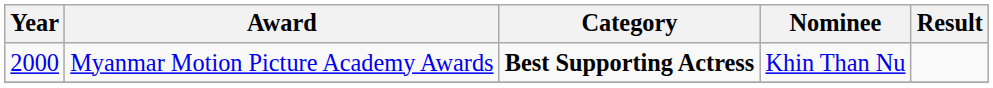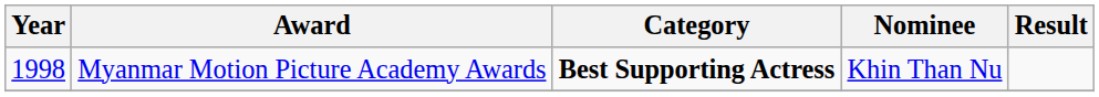 <table class="wikitable">
 <tr>
 <th>Year</th>
 <th>Award</th>
 <th>Category</th>
 <th>Nominee</th>
 <th>Result</th>
 </tr>
 <tr>
-<td><a href='#'>2000</a></td>
+<td><a href='#'>1998</a></td>
 <td><a href='#'>Myanmar Motion Picture Academy Awards</a></td>
 <td><strong>Best Supporting Actress</strong></td>
 <td><a href='#'>Khin Than Nu</a></td>
 <td></td>
 </tr>
 <tr>
 </tr>
 </table>
